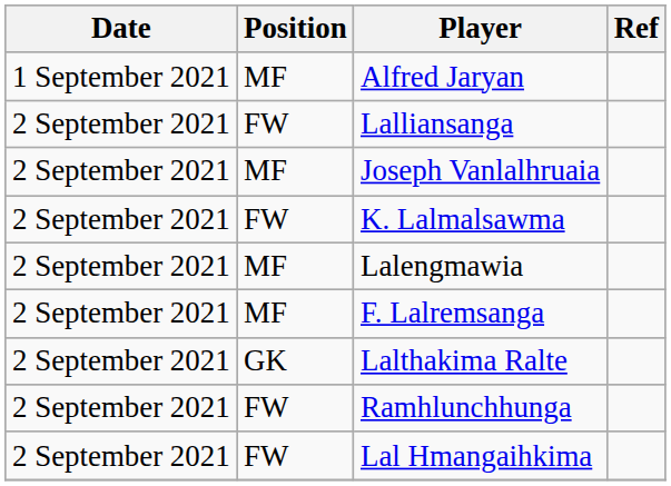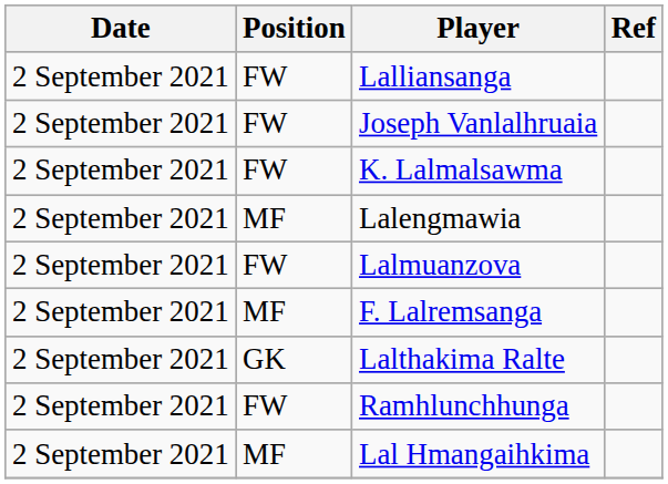 <table class="wikitable plainrowheaders" style="text-align:center; text-align:left">
 <tr>
 <th scope="col">Date</th>
 <th scope="col">Position</th>
 <th scope="col">Player</th>
 <th scope="col">Ref</th>
-</tr>
-<tr>
-<td>1 September 2021</td>
-<td>MF</td>
-<td><a href='#'>Alfred Jaryan</a></td>
-<td></td>
 </tr>
 <tr>
 <td>2 September 2021</td>
 <td>FW</td>
 <td><a href='#'>Lalliansanga</a></td>
 <td></td>
 </tr>
 <tr>
 <td>2 September 2021</td>
-<td>MF</td>
+<td>FW</td>
 <td><a href='#'>Joseph Vanlalhruaia</a></td>
 <td></td>
 </tr>
 <tr>
 <td>2 September 2021</td>
 <td>FW</td>
 <td><a href='#'>K. Lalmalsawma</a></td>
 <td></td>
 </tr>
 <tr>
 <td>2 September 2021</td>
 <td>MF</td>
 <td> Lalengmawia</td>
+<td></td>
+</tr>
+<tr>
+<td>2 September 2021</td>
+<td>FW</td>
+<td><a href='#'>Lalmuanzova</a></td>
 <td></td>
 </tr>
 <tr>
 <td>2 September 2021</td>
 <td>MF</td>
 <td><a href='#'>F. Lalremsanga</a></td>
 <td></td>
 </tr>
 <tr>
 <td>2 September 2021</td>
 <td>GK</td>
 <td><a href='#'>Lalthakima Ralte</a></td>
 <td></td>
 </tr>
 <tr>
 <td>2 September 2021</td>
 <td>FW</td>
 <td><a href='#'>Ramhlunchhunga</a></td>
 <td></td>
 </tr>
 <tr>
 <td>2 September 2021</td>
-<td>FW</td>
+<td>MF</td>
 <td><a href='#'>Lal Hmangaihkima</a></td>
 <td></td>
 </tr>
 <tr>
 </tr>
 </table>
